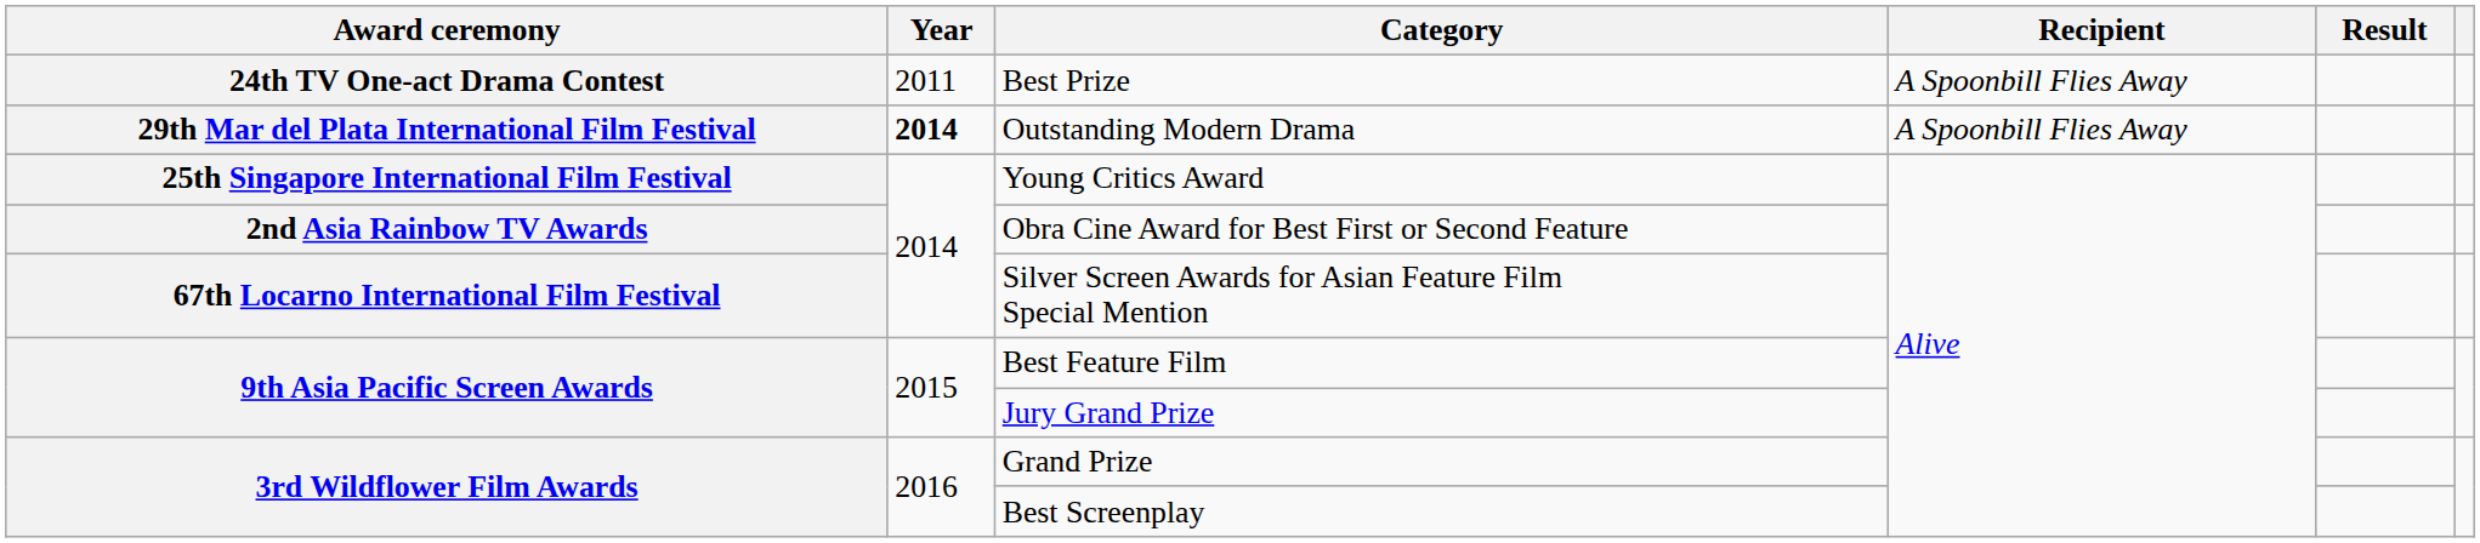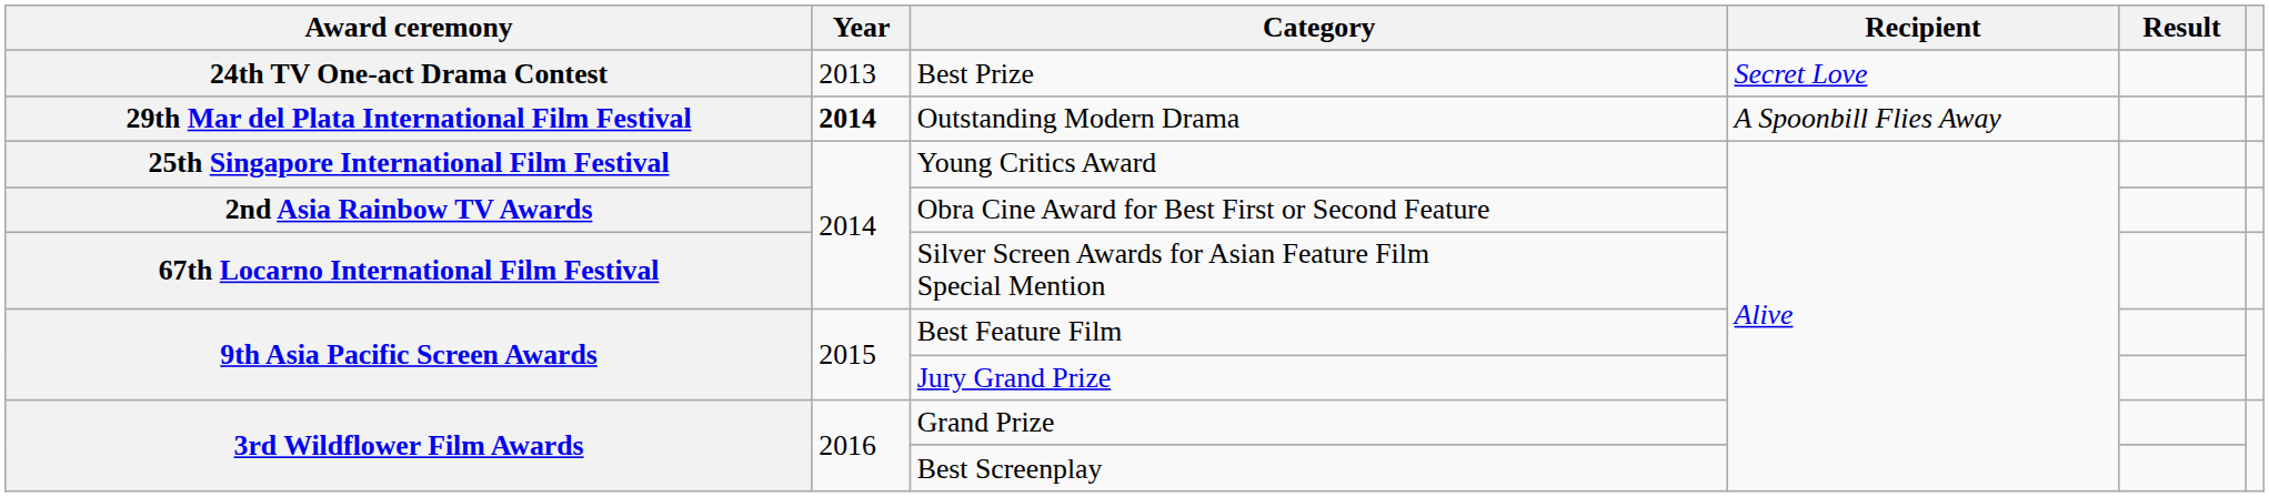 <table class="wikitable plainrowheaders" style="text-align:left; font-size:100%; padding:0 auto; width:100%; margin:auto">
 <tr>
 <th scope="col">Award ceremony</th>
 <th scope="col">Year</th>
 <th scope="col">Category</th>
 <th scope="col">Recipient</th>
 <th scope="col">Result</th>
 <th scope="col" class="unsortable"></th>
 </tr>
 <tr>
 <th scope="row">24th TV One-act Drama Contest</th>
-<td>2011</td>
+<td>2013</td>
 <td>Best Prize</td>
-<td><em>A Spoonbill Flies Away</em></td>
+<td><em><a href='#'>Secret Love</a></em></td>
 <td></td>
 <td></td>
 </tr>
 <tr>
 <th scope="row">29th <a href='#'>Mar del Plata International Film Festival</a></th>
 <td><strong>2014</strong></td>
 <td>Outstanding Modern Drama</td>
 <td><em>A Spoonbill Flies Away</em></td>
 <td></td>
 <td></td>
 </tr>
 <tr>
 <th scope="row">25th <a href='#'>Singapore International Film Festival</a></th>
 <td rowspan="3">2014</td>
 <td>Young Critics Award</td>
 <td rowspan="7"><em><a href='#'>Alive</a></em></td>
 <td></td>
 <td></td>
 </tr>
 <tr>
 <th scope="row">2nd <a href='#'>Asia Rainbow TV Awards</a></th>
 <td>Obra Cine Award for Best First or Second Feature</td>
 <td></td>
 <td></td>
 </tr>
 <tr>
 <th scope="row">67th <a href='#'>Locarno International Film Festival</a></th>
 <td>Silver Screen Awards for Asian Feature Film<br>Special Mention</td>
 <td></td>
 <td></td>
 </tr>
 <tr>
 <th scope="row" rowspan="2"><a href='#'>9th Asia Pacific Screen Awards</a></th>
 <td rowspan="2">2015</td>
 <td>Best Feature Film</td>
 <td></td>
 <td rowspan="2"></td>
 </tr>
 <tr>
 <td><a href='#'>Jury Grand Prize</a></td>
 <td></td>
 </tr>
 <tr>
 <th scope="row" rowspan="2"><a href='#'>3rd Wildflower Film Awards</a></th>
 <td rowspan="2">2016</td>
 <td>Grand Prize</td>
 <td></td>
 <td rowspan="2"></td>
 </tr>
 <tr>
 <td>Best Screenplay</td>
 <td></td>
 </tr>
 </table>
